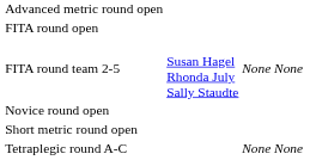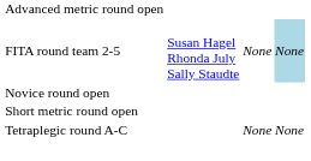 <table>
 <tr>
 <td>Advanced metric round open<br></td>
 <td></td>
 <td></td>
 <td></td>
 </tr>
 <tr>
-<td>FITA round open<br></td>
-<td></td>
-<td></td>
-<td></td>
-</tr>
-<tr>
 <td>FITA round team 2-5<br></td>
 <td valign=top> <br> <a href='#'>Susan Hagel</a> <br> <a href='#'>Rhonda July</a> <br> <a href='#'>Sally Staudte</a></td>
 <td align="center"><em>None</em></td>
-<td align="center"><em>None</em></td>
+<td align="center" style="background: lightblue;"><em>None</em></td>
 </tr>
 <tr>
 <td>Novice round open<br></td>
 <td></td>
 <td></td>
 <td></td>
 </tr>
 <tr>
 <td>Short metric round open<br></td>
 <td></td>
 <td></td>
 <td></td>
 </tr>
 <tr>
 <td>Tetraplegic round A-C<br></td>
 <td></td>
 <td align="center"><em>None</em></td>
 <td align="center"><em>None</em></td>
 </tr>
 </table>
